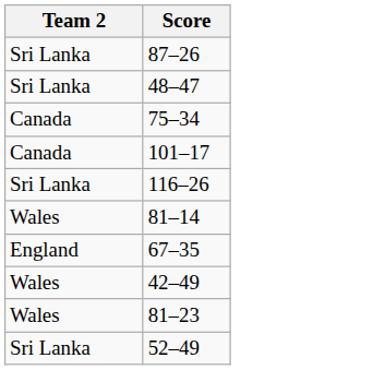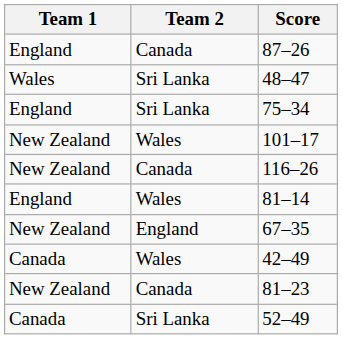 <table class="wikitable" style="font-size: 100%">
 <tr>
+<th width=100>Team 1</th>
 <th width=100>Team 2</th>
 <th width=60>Score</th>
 </tr>
 <tr>
-<td>Sri Lanka</td>
+<td>England</td>
+<td>Canada</td>
 <td>87–26</td>
 </tr>
 <tr>
+<td>Wales</td>
 <td>Sri Lanka</td>
 <td>48–47</td>
 </tr>
 <tr>
-<td>Canada</td>
+<td>England</td>
+<td>Sri Lanka</td>
 <td>75–34</td>
 </tr>
 <tr>
-<td>Canada</td>
+<td>New Zealand</td>
+<td>Wales</td>
 <td>101–17</td>
 </tr>
 <tr>
-<td>Sri Lanka</td>
+<td>New Zealand</td>
+<td>Canada</td>
 <td>116–26</td>
 </tr>
 <tr>
+<td>England</td>
 <td>Wales</td>
 <td>81–14</td>
 </tr>
 <tr>
+<td>New Zealand</td>
 <td>England</td>
 <td>67–35</td>
 </tr>
 <tr>
+<td>Canada</td>
 <td>Wales</td>
 <td>42–49</td>
 </tr>
 <tr>
-<td>Wales</td>
+<td>New Zealand</td>
+<td>Canada</td>
 <td>81–23</td>
 </tr>
 <tr>
+<td>Canada</td>
 <td>Sri Lanka</td>
 <td>52–49</td>
 </tr>
 </table>
